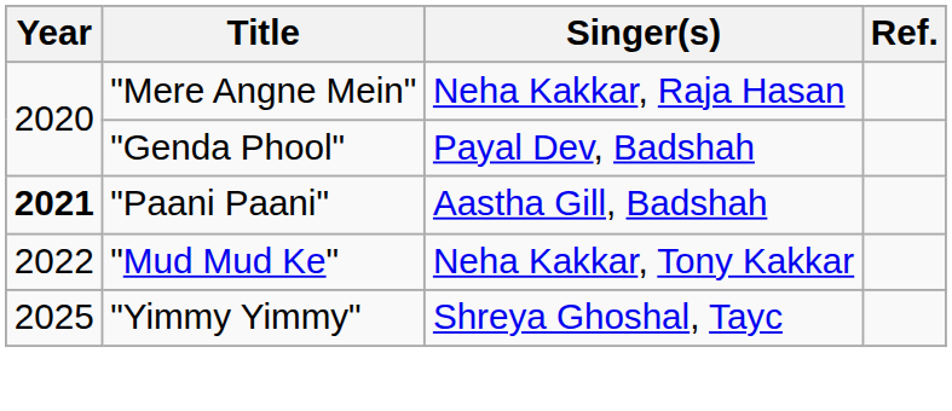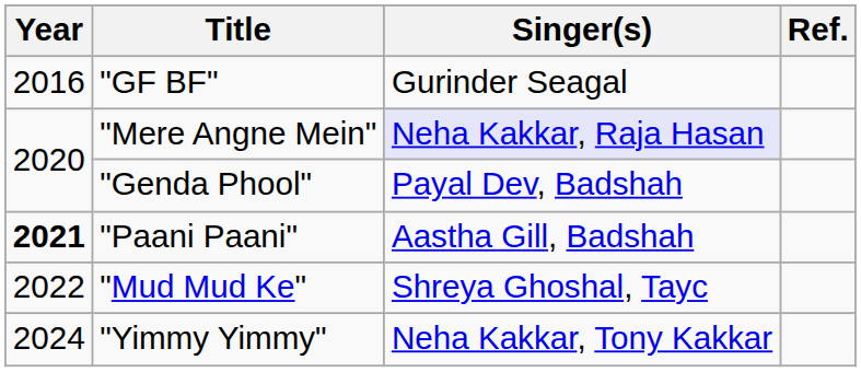 <table class="wikitable">
 <tr>
 <th>Year</th>
 <th>Title</th>
 <th>Singer(s)</th>
 <th>Ref.</th>
 </tr>
 <tr>
+<td>2016</td>
+<td>"GF BF"</td>
+<td>Gurinder Seagal</td>
+<td></td>
+</tr>
+<tr>
 <td rowspan="2">2020</td>
 <td>"Mere Angne Mein"</td>
-<td><a href='#'>Neha Kakkar</a>, <a href='#'>Raja Hasan</a></td>
+<td style="background: lavender;"><a href='#'>Neha Kakkar</a>, <a href='#'>Raja Hasan</a></td>
 <td></td>
 </tr>
 <tr>
 <td>"Genda Phool"</td>
 <td><a href='#'>Payal Dev</a>, <a href='#'>Badshah</a></td>
 <td></td>
 </tr>
 <tr>
 <td><strong>2021</strong></td>
 <td>"Paani Paani"</td>
 <td><a href='#'>Aastha Gill</a>, <a href='#'>Badshah</a></td>
 <td></td>
 </tr>
 <tr>
 <td>2022</td>
 <td>"<a href='#'>Mud Mud Ke</a>"</td>
+<td><a href='#'>Shreya Ghoshal</a>, <a href='#'>Tayc</a></td>
+<td></td>
+</tr>
+<tr>
+<td>2024</td>
+<td>"Yimmy Yimmy"</td>
 <td><a href='#'>Neha Kakkar</a>, <a href='#'>Tony Kakkar</a></td>
 <td></td>
 </tr>
-<tr>
-<td>2025</td>
-<td>"Yimmy Yimmy"</td>
-<td><a href='#'>Shreya Ghoshal</a>, <a href='#'>Tayc</a></td>
-<td></td>
-</tr>
 </table>
